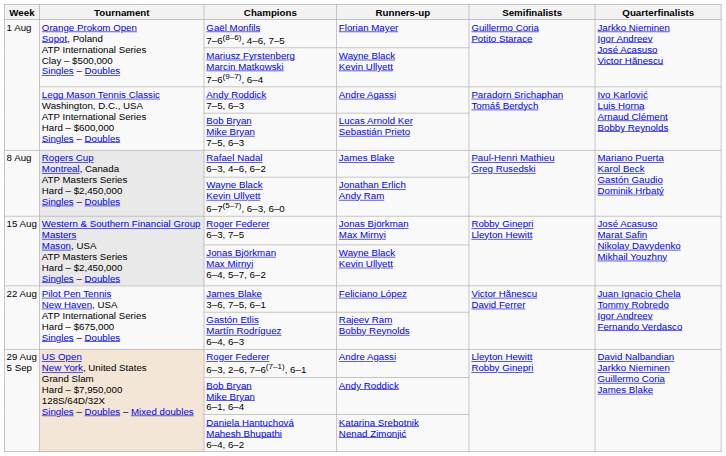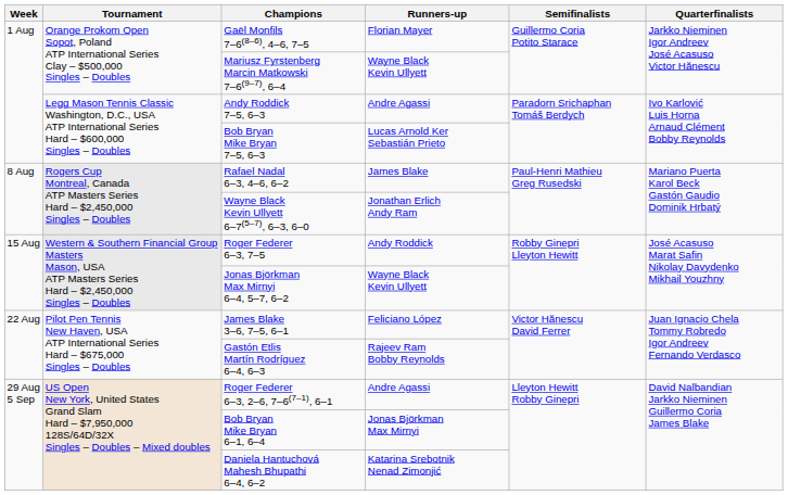 <table class=wikitable style=font-size:95%>
 <tr>
 <th style="width:48px;">Week</th>
 <th style="width:250px;">Tournament</th>
 <th style="width:200px;">Champions</th>
 <th style="width:200px;">Runners-up</th>
 <th style="width:190px;">Semifinalists</th>
 <th style="width:190px;">Quarterfinalists</th>
 </tr>
 <tr valign=top>
 <td rowspan=4>1 Aug</td>
 <td rowspan=2><a href='#'>Orange Prokom Open</a><br> <a href='#'>Sopot</a>, Poland<br>ATP International Series<br>Clay – $500,000 <br> <a href='#'>Singles</a> – <a href='#'>Doubles</a></td>
 <td> <a href='#'>Gaël Monfils</a><br> 7–6<sup>(8–6)</sup>, 4–6, 7–5</td>
 <td> <a href='#'>Florian Mayer</a></td>
 <td rowspan=2> <a href='#'>Guillermo Coria</a><br> <a href='#'>Potito Starace</a></td>
 <td rowspan=2> <a href='#'>Jarkko Nieminen</a> <br> <a href='#'>Igor Andreev</a> <br> <a href='#'>José Acasuso</a> <br> <a href='#'>Victor Hănescu</a></td>
 </tr>
 <tr valign=top>
 <td> <a href='#'>Mariusz Fyrstenberg</a> <br> <a href='#'>Marcin Matkowski</a><br> 7–6<sup>(9–7)</sup>, 6–4</td>
 <td> <a href='#'>Wayne Black</a><br> <a href='#'>Kevin Ullyett</a></td>
 </tr>
 <tr valign=top>
 <td rowspan=2><a href='#'>Legg Mason Tennis Classic</a><br>Washington, D.C., USA<br>ATP International Series<br>Hard – $600,000 <br> <a href='#'>Singles</a> – <a href='#'>Doubles</a></td>
 <td> <a href='#'>Andy Roddick</a><br> 7–5, 6–3</td>
 <td> <a href='#'>Andre Agassi</a></td>
 <td rowspan=2> <a href='#'>Paradorn Srichaphan</a><br> <a href='#'>Tomáš Berdych</a></td>
 <td rowspan=2> <a href='#'>Ivo Karlović</a> <br> <a href='#'>Luis Horna</a><br> <a href='#'>Arnaud Clément</a><br> <a href='#'>Bobby Reynolds</a></td>
 </tr>
 <tr valign=top>
 <td> <a href='#'>Bob Bryan</a> <br> <a href='#'>Mike Bryan</a><br> 7–5, 6–3</td>
 <td> <a href='#'>Lucas Arnold Ker</a> <br> <a href='#'>Sebastián Prieto</a></td>
 </tr>
 <tr valign=top>
 <td rowspan=2>8 Aug</td>
 <td bgcolor=#E9E9E9 rowspan=2><a href='#'>Rogers Cup</a><br> <a href='#'>Montreal</a>, Canada<br>ATP Masters Series<br>Hard – $2,450,000 <br> <a href='#'>Singles</a> – <a href='#'>Doubles</a></td>
 <td> <a href='#'>Rafael Nadal</a><br> 6–3, 4–6, 6–2</td>
 <td> <a href='#'>James Blake</a></td>
 <td rowspan=2> <a href='#'>Paul-Henri Mathieu</a><br> <a href='#'>Greg Rusedski</a></td>
 <td rowspan=2> <a href='#'>Mariano Puerta</a><br> <a href='#'>Karol Beck</a><br> <a href='#'>Gastón Gaudio</a><br> <a href='#'>Dominik Hrbatý</a></td>
 </tr>
 <tr valign=top>
 <td> <a href='#'>Wayne Black</a> <br> <a href='#'>Kevin Ullyett</a> <br> 6–7<sup>(5–7)</sup>, 6–3, 6–0</td>
 <td> <a href='#'>Jonathan Erlich</a> <br> <a href='#'>Andy Ram</a></td>
 </tr>
 <tr valign=top>
 <td rowspan=2>15 Aug</td>
 <td bgcolor=#E9E9E9 rowspan=2><a href='#'>Western & Southern Financial Group Masters</a><br> <a href='#'>Mason</a>, USA<br>ATP Masters Series<br>Hard – $2,450,000 <br> <a href='#'>Singles</a> – <a href='#'>Doubles</a></td>
 <td> <a href='#'>Roger Federer</a><br> 6–3, 7–5</td>
-<td> <a href='#'>Jonas Björkman</a><br> <a href='#'>Max Mirnyi</a></td>
+<td> <a href='#'>Andy Roddick</a></td>
 <td rowspan=2> <a href='#'>Robby Ginepri</a> <br> <a href='#'>Lleyton Hewitt</a></td>
 <td rowspan=2> <a href='#'>José Acasuso</a><br> <a href='#'>Marat Safin</a><br> <a href='#'>Nikolay Davydenko</a><br> <a href='#'>Mikhail Youzhny</a></td>
 </tr>
 <tr valign=top>
 <td> <a href='#'>Jonas Björkman</a> <br> <a href='#'>Max Mirnyi</a><br> 6–4, 5–7, 6–2</td>
 <td> <a href='#'>Wayne Black</a> <br> <a href='#'>Kevin Ullyett</a></td>
 </tr>
 <tr valign=top>
 <td rowspan=2>22 Aug</td>
 <td rowspan=2><a href='#'>Pilot Pen Tennis</a><br> <a href='#'>New Haven</a>, USA<br>ATP International Series<br>Hard – $675,000 <br> <a href='#'>Singles</a> – <a href='#'>Doubles</a></td>
 <td> <a href='#'>James Blake</a><br> 3–6, 7–5, 6–1</td>
 <td> <a href='#'>Feliciano López</a></td>
 <td rowspan=2> <a href='#'>Victor Hănescu</a><br> <a href='#'>David Ferrer</a></td>
 <td rowspan=2> <a href='#'>Juan Ignacio Chela</a> <br> <a href='#'>Tommy Robredo</a><br> <a href='#'>Igor Andreev</a><br> <a href='#'>Fernando Verdasco</a></td>
 </tr>
 <tr valign=top>
 <td> <a href='#'>Gastón Etlis</a> <br> <a href='#'>Martín Rodríguez</a><br> 6–4, 6–3</td>
 <td> <a href='#'>Rajeev Ram</a> <br> <a href='#'>Bobby Reynolds</a></td>
 </tr>
 <tr valign=top>
 <td rowspan=3>29 Aug <br> 5 Sep</td>
 <td bgcolor=#F3E6D7 rowspan=3><a href='#'>US Open</a><br> <a href='#'>New York</a>, United States<br>Grand Slam<br>Hard – $7,950,000 <br> 128S/64D/32X <br> <a href='#'>Singles</a> – <a href='#'>Doubles</a> – <a href='#'>Mixed doubles</a></td>
 <td> <a href='#'>Roger Federer</a><br> 6–3, 2–6, 7–6<sup>(7–1)</sup>, 6–1</td>
 <td> <a href='#'>Andre Agassi</a></td>
 <td rowspan=3> <a href='#'>Lleyton Hewitt</a><br> <a href='#'>Robby Ginepri</a></td>
 <td rowspan=3> <a href='#'>David Nalbandian</a><br> <a href='#'>Jarkko Nieminen</a><br> <a href='#'>Guillermo Coria</a><br> <a href='#'>James Blake</a></td>
 </tr>
 <tr valign=top>
 <td> <a href='#'>Bob Bryan</a> <br> <a href='#'>Mike Bryan</a> <br> 6–1, 6–4</td>
-<td> <a href='#'>Andy Roddick</a></td>
+<td> <a href='#'>Jonas Björkman</a><br> <a href='#'>Max Mirnyi</a></td>
 </tr>
 <tr valign=top>
 <td> <a href='#'>Daniela Hantuchová</a> <br> <a href='#'>Mahesh Bhupathi</a> <br> 6–4, 6–2</td>
 <td> <a href='#'>Katarina Srebotnik</a> <br> <a href='#'>Nenad Zimonjić</a></td>
 </tr>
 </table>
